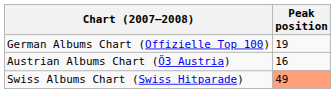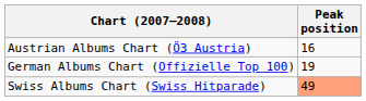 <table class="wikitable">
 <tr>
 <th>Chart (2007–2008)</th>
 <th>Peak<br>position</th>
 </tr>
 <tr>
+<td>Austrian Albums Chart (<a href='#'>Ö3 Austria</a>)</td>
+<td>16</td>
+</tr>
+<tr>
 <td>German Albums Chart (<a href='#'>Offizielle Top 100</a>)</td>
 <td>19</td>
-</tr>
-<tr>
-<td>Austrian Albums Chart (<a href='#'>Ö3 Austria</a>)</td>
-<td>16</td>
 </tr>
 <tr>
 <td>Swiss Albums Chart (<a href='#'>Swiss Hitparade</a>)</td>
 <td style="background: lightsalmon;">49</td>
 </tr>
 </table>
